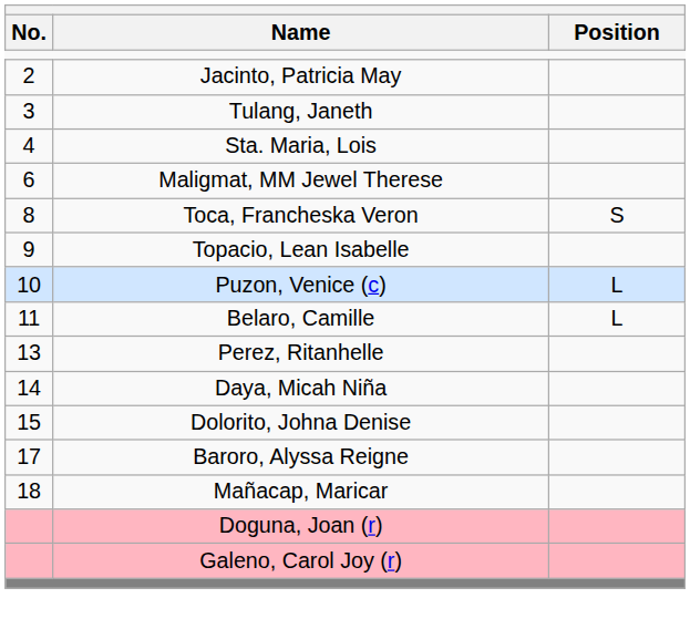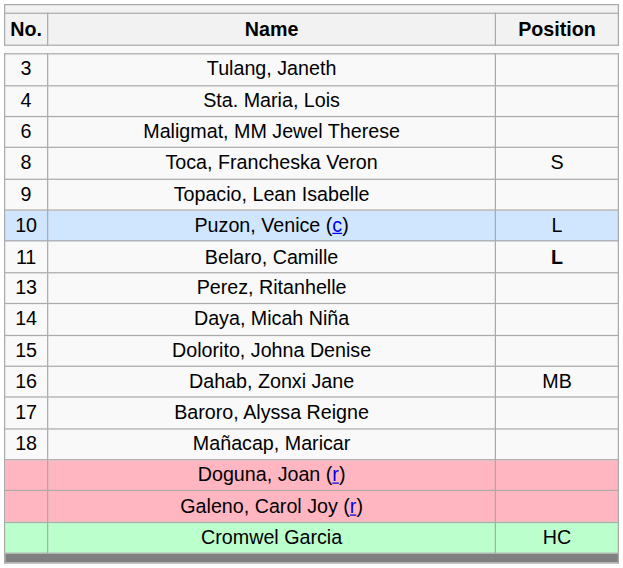 <table class='wikitable mw-collapsible mw-collapsed' style='text-align: center; width: 500px; border: none;'>
 <tr>
 <th style='text-align: left;' colspan=3></th>
 </tr>
 <tr>
 <th style='width: 7%;'>No.</th>
 <th>Name</th>
 <th style='width: 20%;'>Position</th>
 </tr>
 <tr>
 <td style='border: none;'></td>
-</tr>
-<tr>
-<td>2</td>
-<td>Jacinto, Patricia May</td>
-<td></td>
 </tr>
 <tr>
 <td>3</td>
 <td>Tulang, Janeth</td>
 <td></td>
 </tr>
 <tr>
 <td>4</td>
 <td>Sta. Maria, Lois</td>
 <td></td>
 </tr>
 <tr>
 <td>6</td>
 <td>Maligmat, MM Jewel Therese</td>
 <td></td>
 </tr>
 <tr>
 <td>8</td>
 <td>Toca, Francheska Veron</td>
 <td>S</td>
 </tr>
 <tr>
 <td>9</td>
 <td>Topacio, Lean Isabelle</td>
 <td></td>
 </tr>
 <tr bgcolor=#D0E6FF>
 <td>10</td>
 <td>Puzon, Venice (<a href='#'>c</a>)</td>
 <td>L</td>
 </tr>
 <tr>
 <td>11</td>
 <td>Belaro, Camille</td>
-<td>L</td>
+<td><strong>L</strong></td>
 </tr>
 <tr>
 <td>13</td>
 <td>Perez, Ritanhelle</td>
 <td></td>
 </tr>
 <tr>
 <td>14</td>
 <td>Daya, Micah Niña</td>
 <td></td>
 </tr>
 <tr>
 <td>15</td>
 <td>Dolorito, Johna Denise</td>
 <td></td>
+</tr>
+<tr>
+<td>16</td>
+<td>Dahab, Zonxi Jane</td>
+<td>MB</td>
 </tr>
 <tr>
 <td>17</td>
 <td>Baroro, Alyssa Reigne</td>
 <td></td>
 </tr>
 <tr>
 <td>18</td>
 <td>Mañacap, Maricar</td>
 <td></td>
 </tr>
 <tr bgcolor=#FFB6C1>
 <td></td>
 <td>Doguna, Joan (<a href='#'>r</a>)</td>
 <td></td>
 </tr>
 <tr bgcolor=#FFB6C1>
 <td></td>
 <td>Galeno, Carol Joy (<a href='#'>r</a>)</td>
 <td></td>
 </tr>
+<tr bgcolor=#BBFFCC>
+<td></td>
+<td>Cromwel Garcia</td>
+<td>HC</td>
+</tr>
 <tr>
 <th style='background: grey;' colspan=3></th>
 </tr>
 </table>
